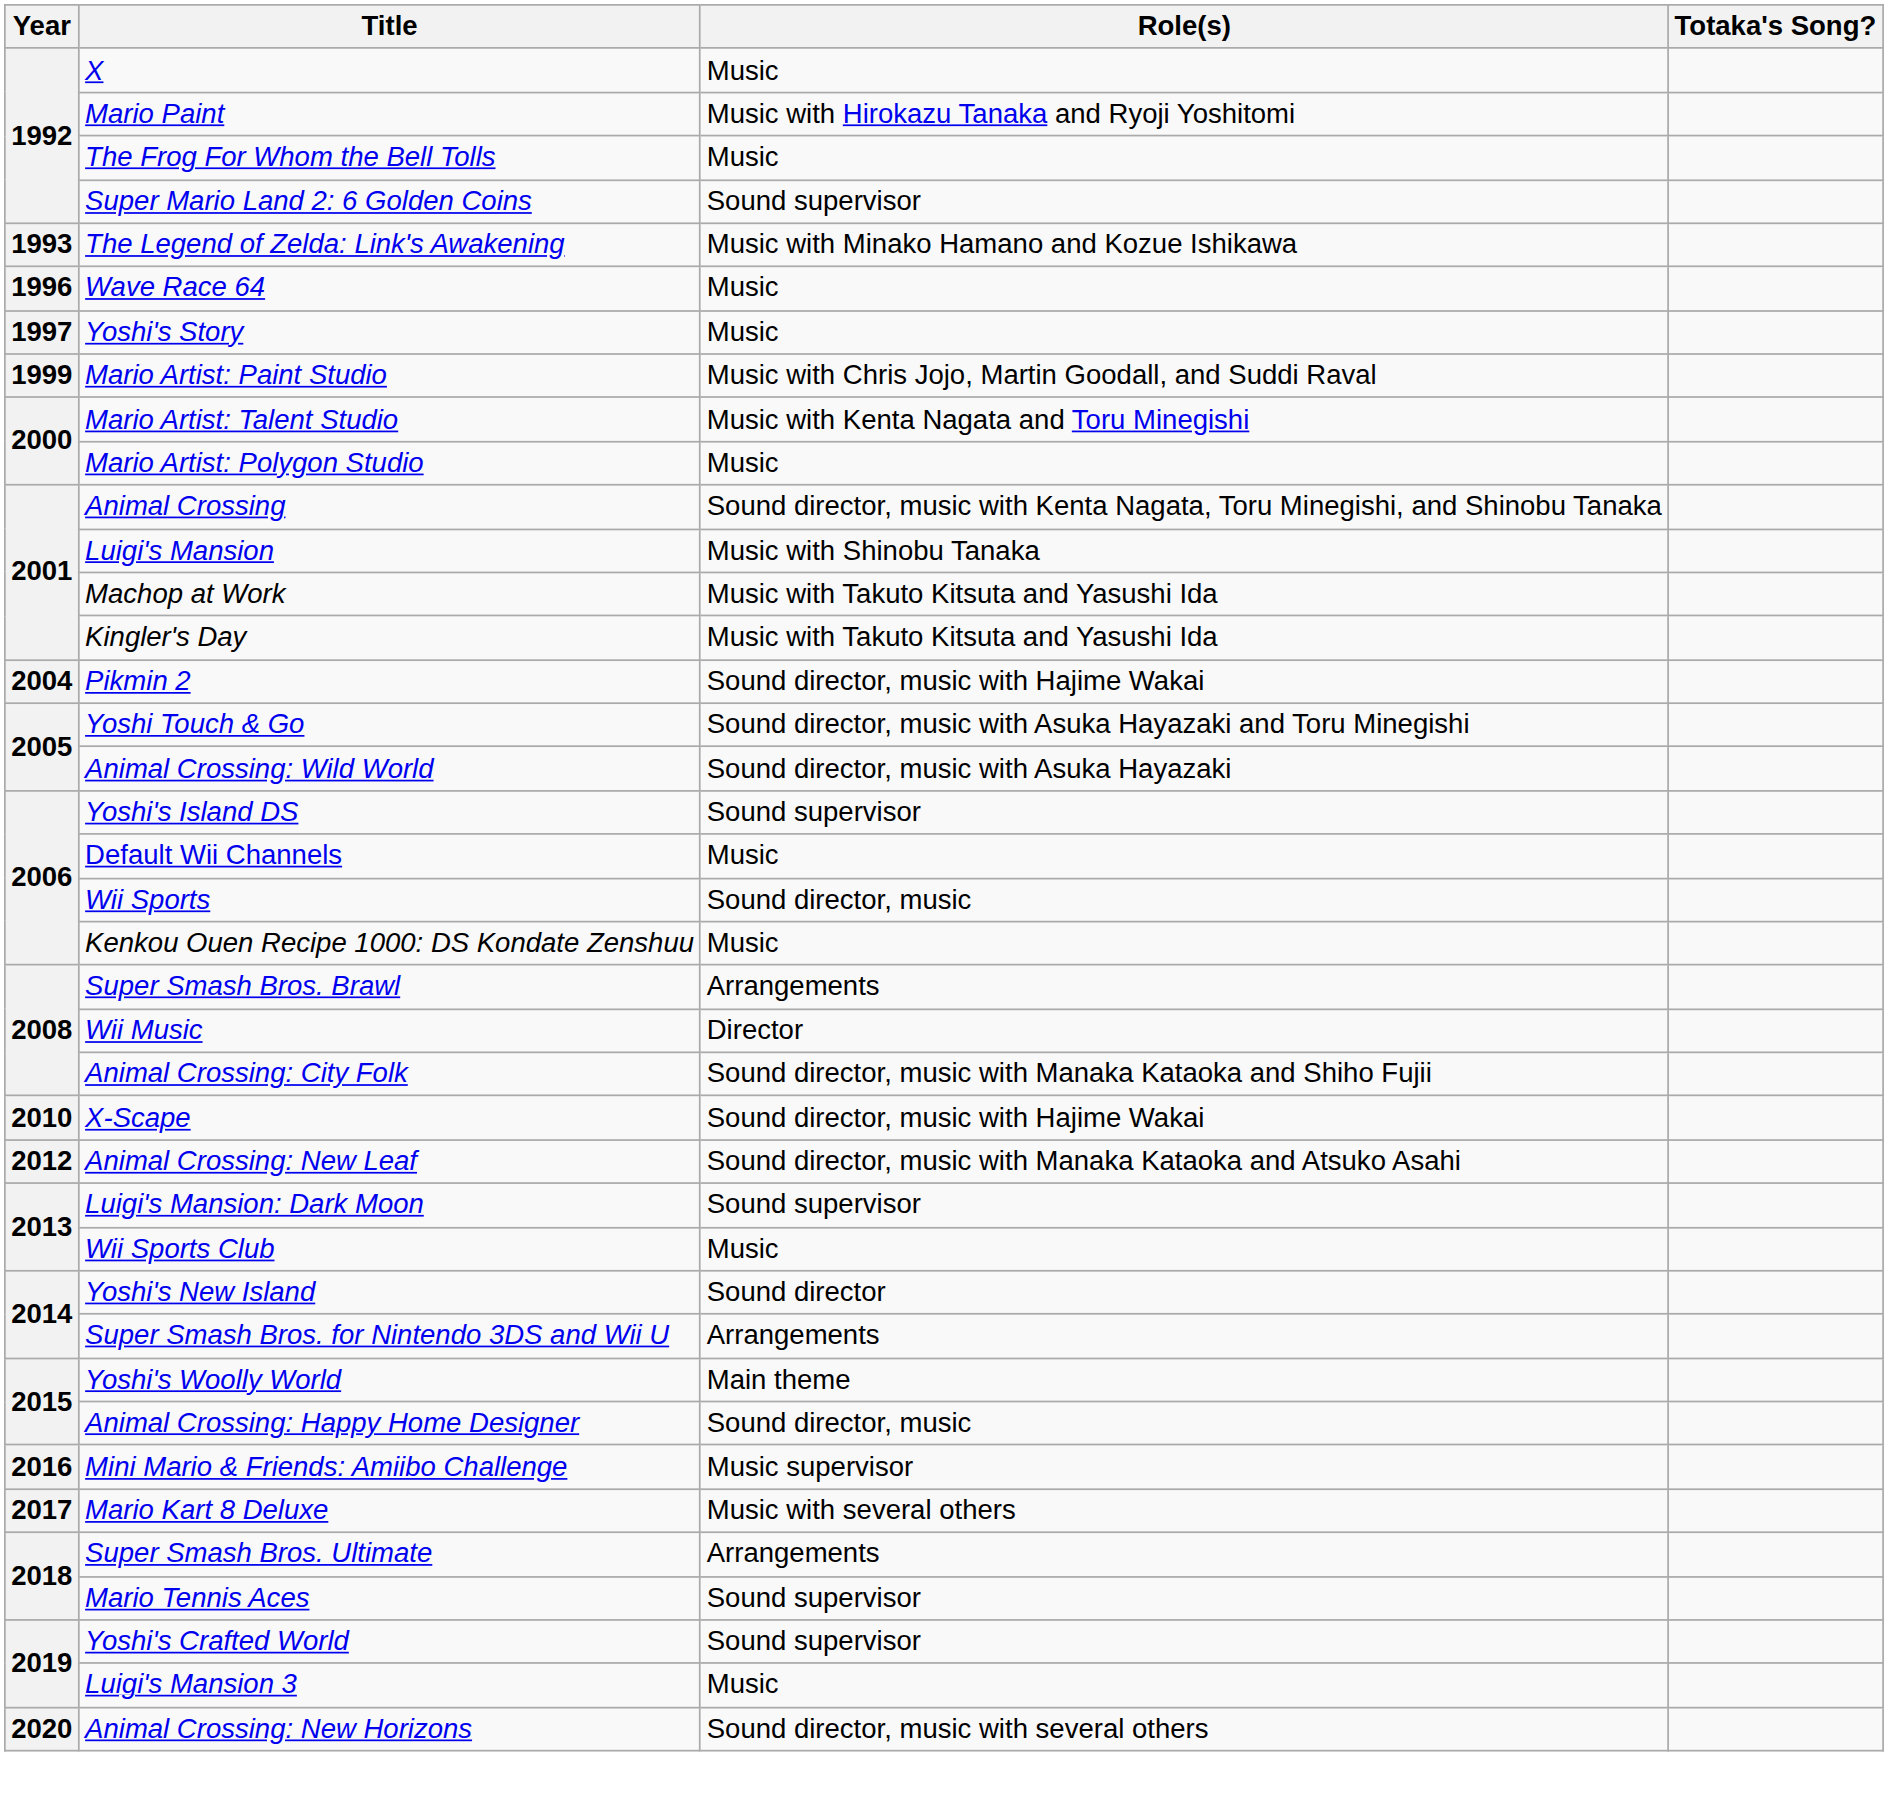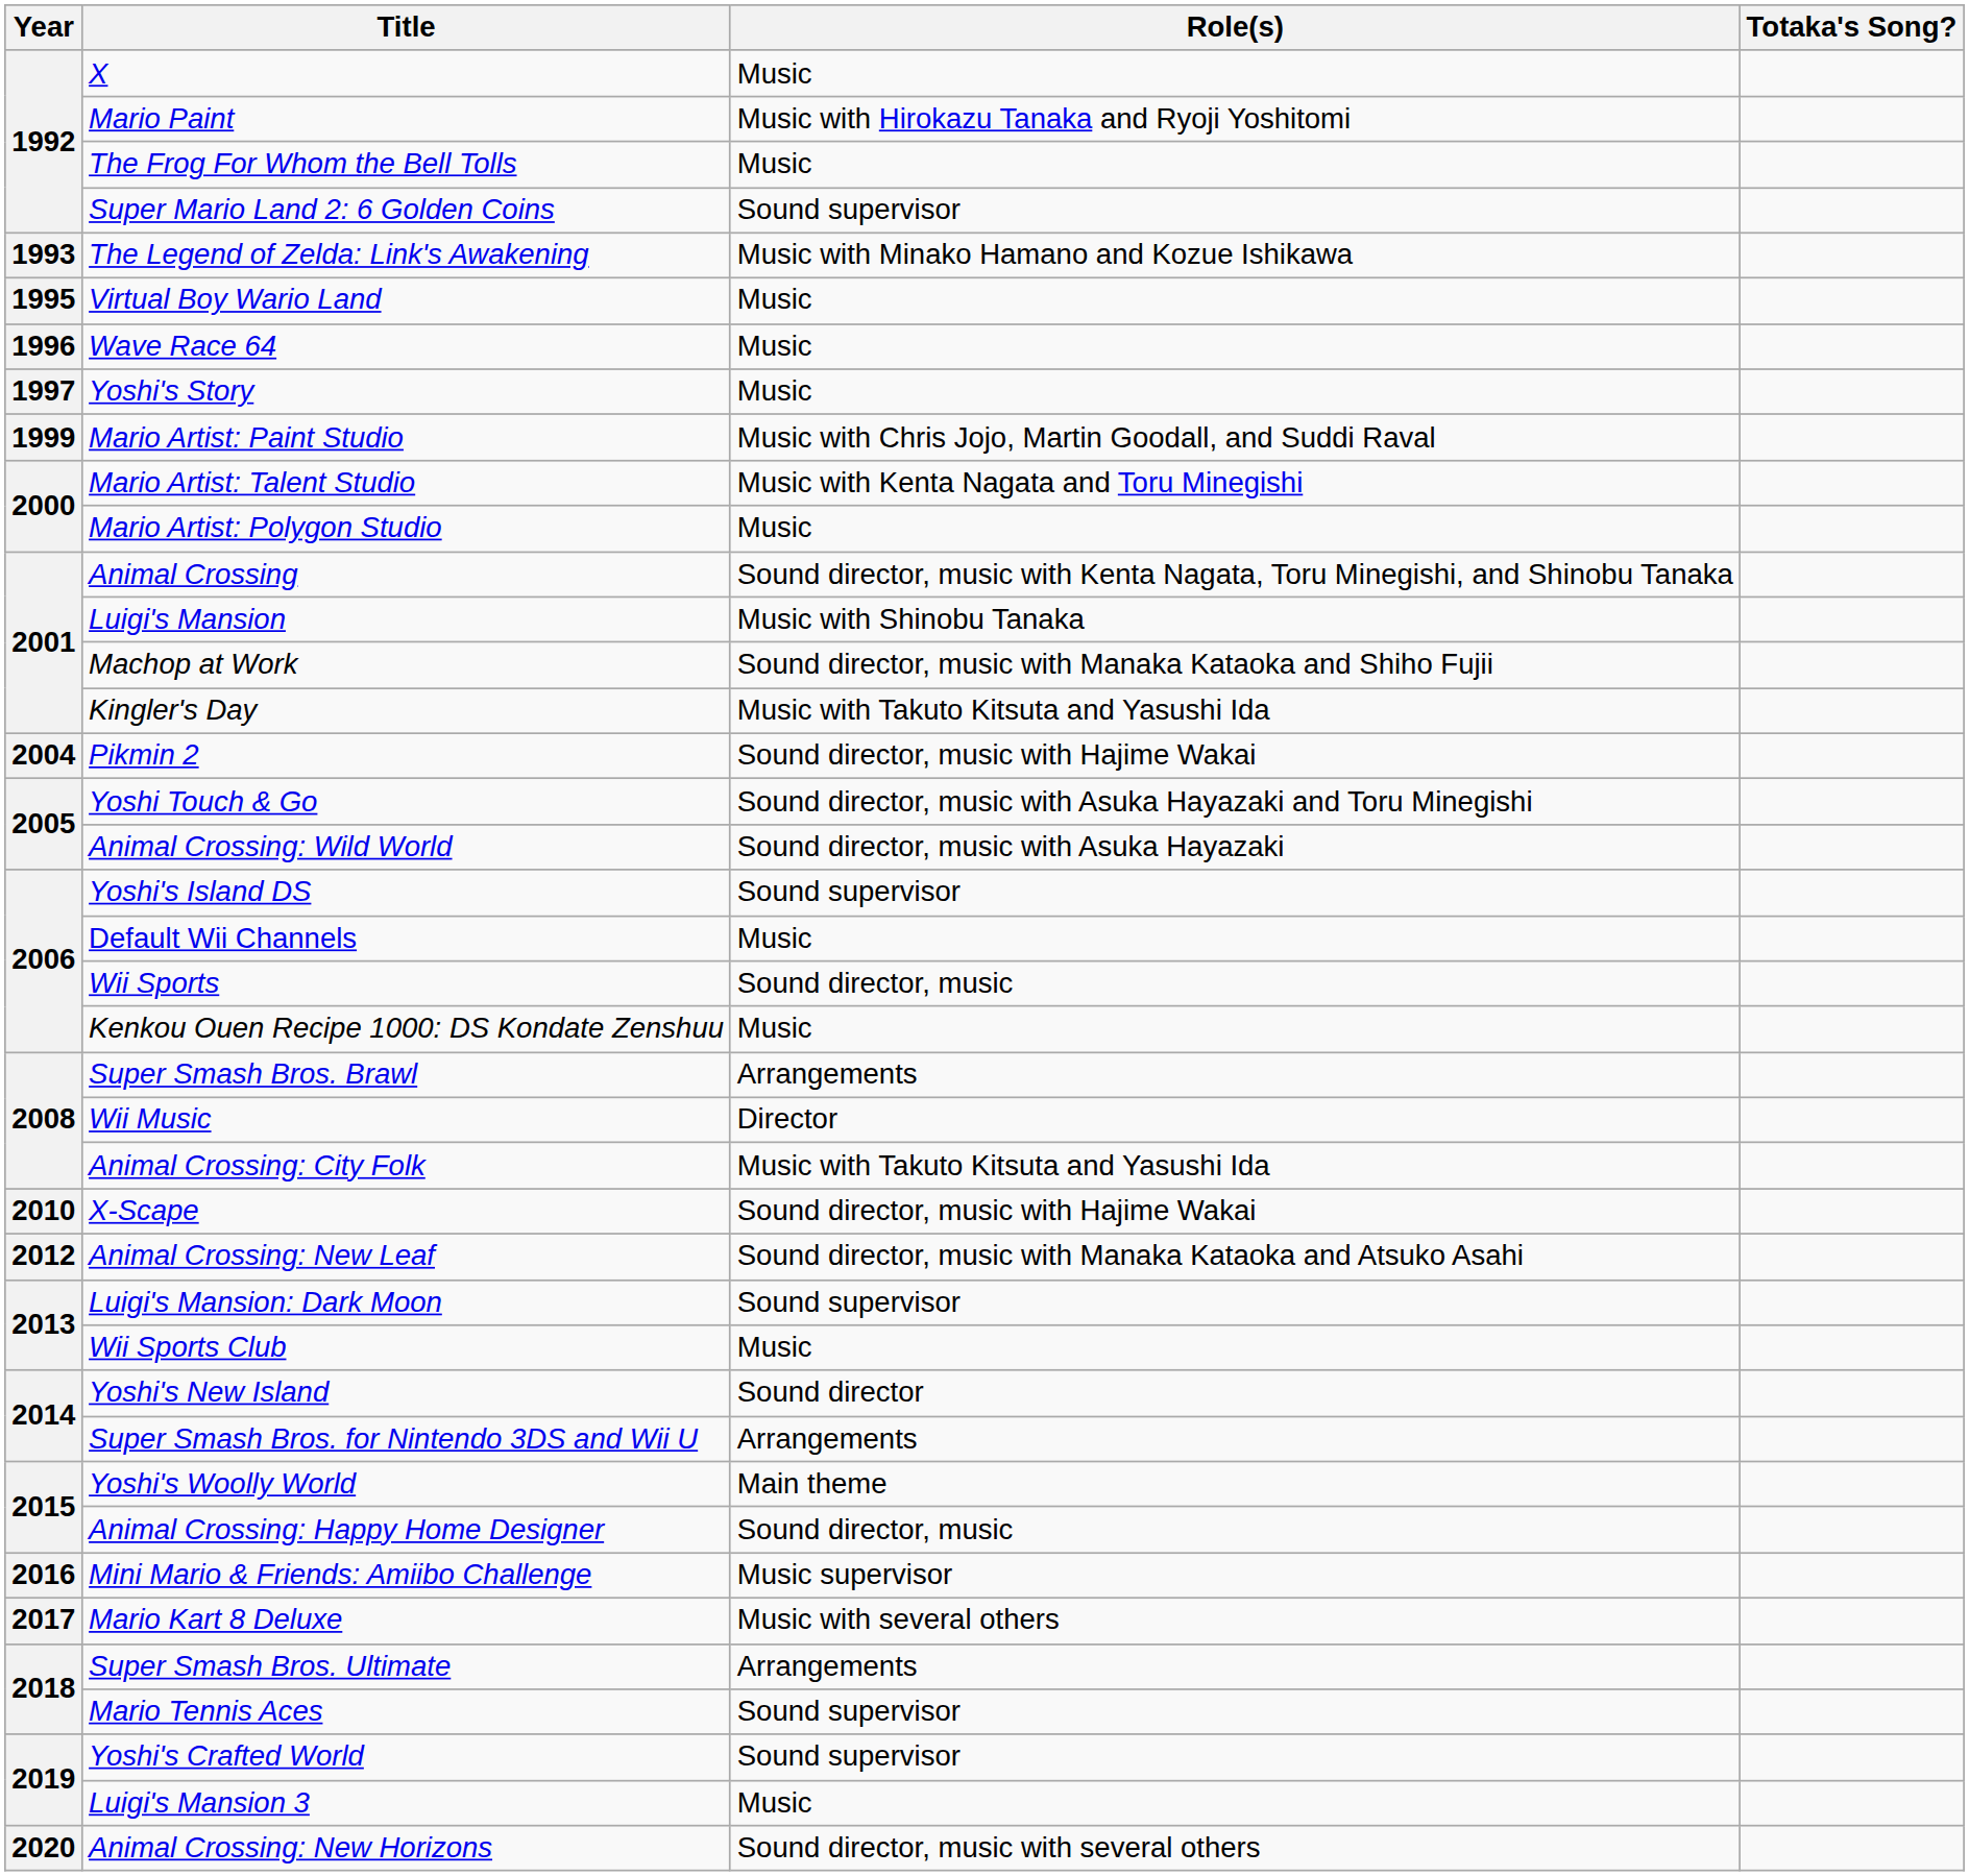 <table class="wikitable sortable">
 <tr>
 <th>Year</th>
 <th>Title</th>
 <th>Role(s)</th>
 <th>Totaka's Song?</th>
 </tr>
 <tr>
 <th rowspan="4" scope="row">1992</th>
 <td><em><a href='#'>X</a></em></td>
 <td>Music</td>
 <td></td>
 </tr>
 <tr>
 <td><em><a href='#'>Mario Paint</a></em></td>
 <td>Music with <a href='#'>Hirokazu Tanaka</a> and Ryoji Yoshitomi</td>
 <td></td>
 </tr>
 <tr>
 <td><em><a href='#'>The Frog For Whom the Bell Tolls</a></em></td>
 <td>Music</td>
 <td></td>
 </tr>
 <tr>
 <td><em><a href='#'>Super Mario Land 2: 6 Golden Coins</a></em></td>
 <td>Sound supervisor</td>
 <td></td>
 </tr>
 <tr>
 <th scope="row">1993</th>
 <td><em><a href='#'>The Legend of Zelda: Link's Awakening</a></em></td>
 <td>Music with Minako Hamano and Kozue Ishikawa</td>
+<td></td>
+</tr>
+<tr>
+<th scope="row">1995</th>
+<td><em><a href='#'>Virtual Boy Wario Land</a></em></td>
+<td>Music</td>
 <td></td>
 </tr>
 <tr>
 <th scope="row">1996</th>
 <td><em><a href='#'>Wave Race 64</a></em></td>
 <td>Music</td>
 <td></td>
 </tr>
 <tr>
 <th scope="row">1997</th>
 <td><em><a href='#'>Yoshi's Story</a></em></td>
 <td>Music</td>
 <td></td>
 </tr>
 <tr>
 <th scope="row">1999</th>
 <td><em><a href='#'>Mario Artist: Paint Studio</a></em></td>
 <td>Music with Chris Jojo, Martin Goodall, and Suddi Raval</td>
 <td></td>
 </tr>
 <tr>
 <th rowspan="2" scope="row">2000</th>
 <td><em><a href='#'>Mario Artist: Talent Studio</a></em></td>
 <td>Music with Kenta Nagata and <a href='#'>Toru Minegishi</a></td>
 <td></td>
 </tr>
 <tr>
 <td><em><a href='#'>Mario Artist: Polygon Studio</a></em></td>
 <td>Music</td>
 <td></td>
 </tr>
 <tr>
 <th rowspan="4" scope="row">2001</th>
 <td><em><a href='#'>Animal Crossing</a></em></td>
 <td>Sound director, music with Kenta Nagata, Toru Minegishi, and Shinobu Tanaka</td>
 <td></td>
 </tr>
 <tr>
 <td><em><a href='#'>Luigi's Mansion</a></em></td>
 <td>Music with Shinobu Tanaka</td>
 <td></td>
 </tr>
 <tr>
 <td><em>Machop at Work</em></td>
-<td>Music with Takuto Kitsuta and Yasushi Ida</td>
+<td>Sound director, music with Manaka Kataoka and Shiho Fujii</td>
 <td></td>
 </tr>
 <tr>
 <td><em>Kingler's Day</em></td>
 <td>Music with Takuto Kitsuta and Yasushi Ida</td>
 <td></td>
 </tr>
 <tr>
 <th scope="row">2004</th>
 <td><em><a href='#'>Pikmin 2</a></em></td>
 <td>Sound director, music with Hajime Wakai</td>
 <td></td>
 </tr>
 <tr>
 <th rowspan="2" scope="row">2005</th>
 <td><em><a href='#'>Yoshi Touch & Go</a></em></td>
 <td>Sound director, music with Asuka Hayazaki and Toru Minegishi</td>
 <td></td>
 </tr>
 <tr>
 <td><em><a href='#'>Animal Crossing: Wild World</a></em></td>
 <td>Sound director, music with Asuka Hayazaki</td>
 <td></td>
 </tr>
 <tr>
 <th rowspan="4" scope="row">2006</th>
 <td><em><a href='#'>Yoshi's Island DS</a></em></td>
 <td>Sound supervisor</td>
 <td></td>
 </tr>
 <tr>
 <td><a href='#'>Default Wii Channels</a></td>
 <td>Music</td>
 <td></td>
 </tr>
 <tr>
 <td><em><a href='#'>Wii Sports</a></em></td>
 <td>Sound director, music</td>
 <td></td>
 </tr>
 <tr>
 <td><em>Kenkou Ouen Recipe 1000: DS Kondate Zenshuu</em></td>
 <td>Music</td>
 <td></td>
 </tr>
 <tr>
 <th rowspan="3" scope="row">2008</th>
 <td><em><a href='#'>Super Smash Bros. Brawl</a></em></td>
 <td>Arrangements</td>
 <td></td>
 </tr>
 <tr>
 <td><em><a href='#'>Wii Music</a></em></td>
 <td>Director</td>
 <td></td>
 </tr>
 <tr>
 <td><em><a href='#'>Animal Crossing: City Folk</a></em></td>
-<td>Sound director, music with Manaka Kataoka and Shiho Fujii</td>
+<td>Music with Takuto Kitsuta and Yasushi Ida</td>
 <td></td>
 </tr>
 <tr>
 <th scope="row">2010</th>
 <td><em><a href='#'>X-Scape</a></em></td>
 <td>Sound director, music with Hajime Wakai</td>
 <td></td>
 </tr>
 <tr>
 <th scope="row">2012</th>
 <td><em><a href='#'>Animal Crossing: New Leaf</a></em></td>
 <td>Sound director, music with Manaka Kataoka and Atsuko Asahi</td>
 <td></td>
 </tr>
 <tr>
 <th scope="row" rowspan="2">2013</th>
 <td><em><a href='#'>Luigi's Mansion: Dark Moon</a></em></td>
 <td>Sound supervisor</td>
 <td></td>
 </tr>
 <tr>
 <td><em><a href='#'>Wii Sports Club</a></em></td>
 <td>Music</td>
 <td></td>
 </tr>
 <tr>
 <th rowspan="2" scope="row">2014</th>
 <td><em><a href='#'>Yoshi's New Island</a></em></td>
 <td>Sound director</td>
 <td></td>
 </tr>
 <tr>
 <td><em><a href='#'>Super Smash Bros. for Nintendo 3DS and Wii U</a></em></td>
 <td>Arrangements</td>
 <td></td>
 </tr>
 <tr>
 <th rowspan="2" scope="row">2015</th>
 <td><em><a href='#'>Yoshi's Woolly World</a></em></td>
 <td>Main theme</td>
 <td></td>
 </tr>
 <tr>
 <td><em><a href='#'>Animal Crossing: Happy Home Designer</a></em></td>
 <td>Sound director, music</td>
 <td></td>
 </tr>
 <tr>
 <th scope="row">2016</th>
 <td><em><a href='#'>Mini Mario & Friends: Amiibo Challenge</a></em></td>
 <td>Music supervisor</td>
 <td></td>
 </tr>
 <tr>
 <th scope="row">2017</th>
 <td><em><a href='#'>Mario Kart 8 Deluxe</a></em></td>
 <td>Music with several others</td>
 <td></td>
 </tr>
 <tr>
 <th rowspan="2" scope="row">2018</th>
 <td><em><a href='#'>Super Smash Bros. Ultimate</a></em></td>
 <td>Arrangements</td>
 <td></td>
 </tr>
 <tr>
 <td><em><a href='#'>Mario Tennis Aces</a></em></td>
 <td>Sound supervisor</td>
 <td></td>
 </tr>
 <tr>
 <th rowspan="2" scope="row">2019</th>
 <td><em><a href='#'>Yoshi's Crafted World</a></em></td>
 <td>Sound supervisor</td>
 <td></td>
 </tr>
 <tr>
 <td><em><a href='#'>Luigi's Mansion 3</a></em></td>
 <td>Music</td>
 <td></td>
 </tr>
 <tr>
 <th scope="row">2020</th>
 <td><em><a href='#'>Animal Crossing: New Horizons</a></em></td>
 <td>Sound director, music with several others</td>
 <td></td>
 </tr>
 </table>
